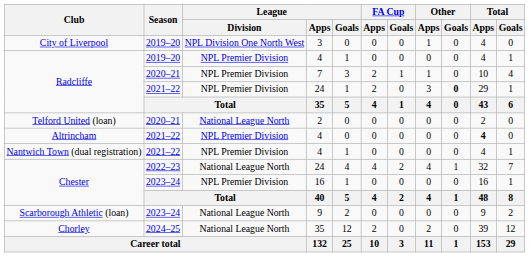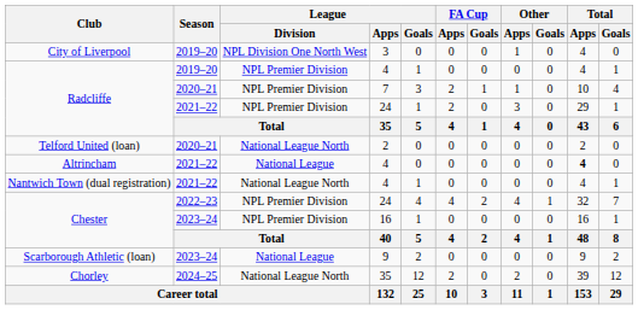 <table class="wikitable" style="text-align: center">
 <tr>
 <th rowspan="2">Club</th>
 <th rowspan="2">Season</th>
 <th colspan="3">League</th>
 <th colspan="2"><a href='#'>FA Cup</a></th>
 <th colspan="2">Other</th>
 <th colspan="2">Total</th>
 </tr>
 <tr>
 <th>Division</th>
 <th>Apps</th>
 <th>Goals</th>
 <th>Apps</th>
 <th>Goals</th>
 <th>Apps</th>
 <th>Goals</th>
 <th>Apps</th>
 <th>Goals</th>
 </tr>
 <tr>
 <td><a href='#'>City of Liverpool</a></td>
 <td><a href='#'>2019–20</a></td>
 <td><a href='#'>NPL Division One North West</a></td>
 <td>3</td>
 <td>0</td>
 <td>0</td>
 <td>0</td>
 <td>1</td>
 <td>0</td>
 <td>4</td>
 <td>0</td>
 </tr>
 <tr>
 <td rowspan=4><a href='#'>Radcliffe</a></td>
 <td><a href='#'>2019–20</a></td>
 <td><a href='#'>NPL Premier Division</a></td>
 <td>4</td>
 <td>1</td>
 <td>0</td>
 <td>0</td>
 <td>0</td>
 <td>0</td>
 <td>4</td>
 <td>1</td>
 </tr>
 <tr>
 <td><a href='#'>2020–21</a></td>
 <td>NPL Premier Division</td>
 <td>7</td>
 <td>3</td>
 <td>2</td>
 <td>1</td>
 <td>1</td>
 <td>0</td>
 <td>10</td>
 <td>4</td>
 </tr>
 <tr>
 <td><a href='#'>2021–22</a></td>
 <td>NPL Premier Division</td>
 <td>24</td>
 <td>1</td>
 <td>2</td>
 <td>0</td>
 <td>3</td>
-<td><strong>0</strong></td>
+<td>0</td>
 <td>29</td>
 <td>1</td>
 </tr>
 <tr>
 <th colspan="2">Total</th>
 <th>35</th>
 <th>5</th>
 <th>4</th>
 <th>1</th>
 <th>4</th>
 <th>0</th>
 <th>43</th>
 <th>6</th>
 </tr>
 <tr>
 <td><a href='#'>Telford United</a> (loan)</td>
 <td><a href='#'>2020–21</a></td>
 <td><a href='#'>National League North</a></td>
 <td>2</td>
 <td>0</td>
 <td>0</td>
 <td>0</td>
 <td>0</td>
 <td>0</td>
 <td>2</td>
 <td>0</td>
 </tr>
 <tr>
 <td><a href='#'>Altrincham</a></td>
 <td><a href='#'>2021–22</a></td>
-<td><a href='#'>NPL Premier Division</a></td>
+<td><a href='#'>National League</a></td>
 <td>4</td>
 <td>0</td>
 <td>0</td>
 <td>0</td>
 <td>0</td>
 <td>0</td>
 <td><strong>4</strong></td>
 <td>0</td>
 </tr>
 <tr>
 <td><a href='#'>Nantwich Town</a> (dual registration)</td>
 <td><a href='#'>2021–22</a></td>
-<td>NPL Premier Division</td>
+<td>National League North</td>
 <td>4</td>
 <td>1</td>
 <td>0</td>
 <td>0</td>
 <td>0</td>
 <td>0</td>
 <td>4</td>
 <td>1</td>
 </tr>
 <tr>
 <td rowspan=3><a href='#'>Chester</a></td>
 <td><a href='#'>2022–23</a></td>
-<td>National League North</td>
+<td>NPL Premier Division</td>
 <td>24</td>
 <td>4</td>
 <td>4</td>
 <td>2</td>
 <td>4</td>
 <td>1</td>
 <td>32</td>
 <td>7</td>
 </tr>
 <tr>
 <td><a href='#'>2023–24</a></td>
 <td>NPL Premier Division</td>
 <td>16</td>
 <td>1</td>
 <td>0</td>
 <td>0</td>
 <td>0</td>
 <td>0</td>
 <td>16</td>
 <td>1</td>
 </tr>
 <tr>
 <th colspan="2">Total</th>
 <th>40</th>
 <th>5</th>
 <th>4</th>
 <th>2</th>
 <th>4</th>
 <th>1</th>
 <th>48</th>
 <th>8</th>
 </tr>
 <tr>
 <td><a href='#'>Scarborough Athletic</a> (loan)</td>
 <td><a href='#'>2023–24</a></td>
-<td>National League North</td>
+<td><a href='#'>National League</a></td>
 <td>9</td>
 <td>2</td>
 <td>0</td>
 <td>0</td>
 <td>0</td>
 <td>0</td>
 <td>9</td>
 <td>2</td>
 </tr>
 <tr>
 <td><a href='#'>Chorley</a></td>
 <td><a href='#'>2024–25</a></td>
 <td>National League North</td>
 <td>35</td>
 <td>12</td>
 <td>2</td>
 <td>0</td>
 <td>2</td>
 <td>0</td>
 <td>39</td>
 <td>12</td>
 </tr>
 <tr>
 <th colspan="3">Career total</th>
 <th>132</th>
 <th>25</th>
 <th>10</th>
 <th>3</th>
 <th>11</th>
 <th>1</th>
 <th>153</th>
 <th>29</th>
 </tr>
 </table>
